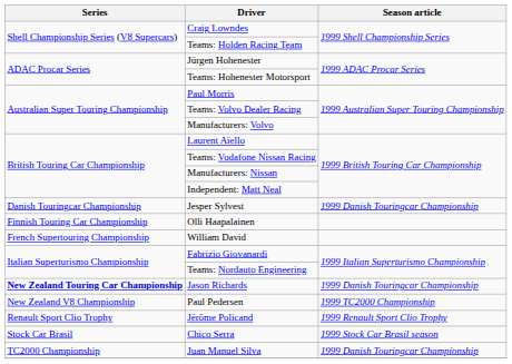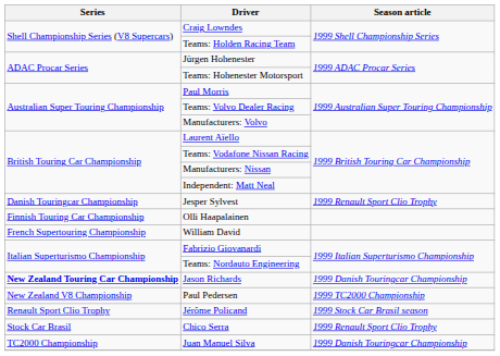 <table class="wikitable" style="font-size: 87%;">
 <tr>
 <th>Series</th>
 <th>Driver</th>
 <th>Season article</th>
 </tr>
 <tr>
 <td rowspan=2><a href='#'>Shell Championship Series</a> (<a href='#'>V8 Supercars</a>)</td>
 <td> <a href='#'>Craig Lowndes</a></td>
 <td rowspan=2><em><a href='#'>1999 Shell Championship Series</a></em></td>
 </tr>
 <tr>
 <td>Teams:  <a href='#'>Holden Racing Team</a></td>
 </tr>
 <tr>
 <td rowspan=2><a href='#'>ADAC Procar Series</a></td>
 <td> Jürgen Hohenester</td>
 <td rowspan=2><em><a href='#'>1999 ADAC Procar Series</a></em></td>
 </tr>
 <tr>
 <td>Teams:  Hohenester Motorsport</td>
 </tr>
 <tr>
 <td rowspan=3><a href='#'>Australian Super Touring Championship</a></td>
 <td> <a href='#'>Paul Morris</a></td>
 <td rowspan=3><em><a href='#'>1999 Australian Super Touring Championship</a></em></td>
 </tr>
 <tr>
 <td>Teams:  <a href='#'>Volvo Dealer Racing</a></td>
 </tr>
 <tr>
 <td>Manufacturers:  <a href='#'>Volvo</a></td>
 </tr>
 <tr>
 <td rowspan=4><a href='#'>British Touring Car Championship</a></td>
 <td> <a href='#'>Laurent Aïello</a></td>
 <td rowspan=4><em><a href='#'>1999 British Touring Car Championship</a></em></td>
 </tr>
 <tr>
 <td>Teams:  <a href='#'>Vodafone Nissan Racing</a></td>
 </tr>
 <tr>
 <td>Manufacturers:  <a href='#'>Nissan</a></td>
 </tr>
 <tr>
 <td>Independent:  <a href='#'>Matt Neal</a></td>
 </tr>
 <tr>
 <td><a href='#'>Danish Touringcar Championship</a></td>
 <td> Jesper Sylvest</td>
-<td><em><a href='#'>1999 Danish Touringcar Championship</a></em></td>
+<td><em><a href='#'>1999 Renault Sport Clio Trophy</a></em></td>
 </tr>
 <tr>
 <td><a href='#'>Finnish Touring Car Championship</a></td>
 <td> Olli Haapalainen</td>
 <td></td>
 </tr>
 <tr>
 <td><a href='#'>French Supertouring Championship</a></td>
 <td> William David</td>
 <td></td>
 </tr>
 <tr>
 <td rowspan=2><a href='#'>Italian Superturismo Championship</a></td>
 <td> <a href='#'>Fabrizio Giovanardi</a></td>
 <td rowspan=2><em><a href='#'>1999 Italian Superturismo Championship</a></em></td>
 </tr>
 <tr>
 <td>Teams:  <a href='#'>Nordauto Engineering</a></td>
 </tr>
 <tr>
 <td><strong><a href='#'>New Zealand Touring Car Championship</a></strong></td>
 <td> <a href='#'>Jason Richards</a></td>
 <td><em><a href='#'>1999 Danish Touringcar Championship</a></em></td>
 </tr>
 <tr>
 <td><a href='#'>New Zealand V8 Championship</a></td>
 <td> Paul Pedersen</td>
 <td><em><a href='#'>1999 TC2000 Championship</a></em></td>
 </tr>
 <tr>
 <td><a href='#'>Renault Sport Clio Trophy</a></td>
 <td> <a href='#'>Jérôme Policand</a></td>
-<td><em><a href='#'>1999 Renault Sport Clio Trophy</a></em></td>
+<td><em><a href='#'>1999 Stock Car Brasil season</a></em></td>
 </tr>
 <tr>
 <td><a href='#'>Stock Car Brasil</a></td>
 <td> <a href='#'>Chico Serra</a></td>
-<td><em><a href='#'>1999 Stock Car Brasil season</a></em></td>
+<td><em><a href='#'>1999 Renault Sport Clio Trophy</a></em></td>
 </tr>
 <tr>
 <td><a href='#'>TC2000 Championship</a></td>
 <td> <a href='#'>Juan Manuel Silva</a></td>
 <td><em><a href='#'>1999 Danish Touringcar Championship</a></em></td>
 </tr>
 <tr>
 </tr>
 </table>
